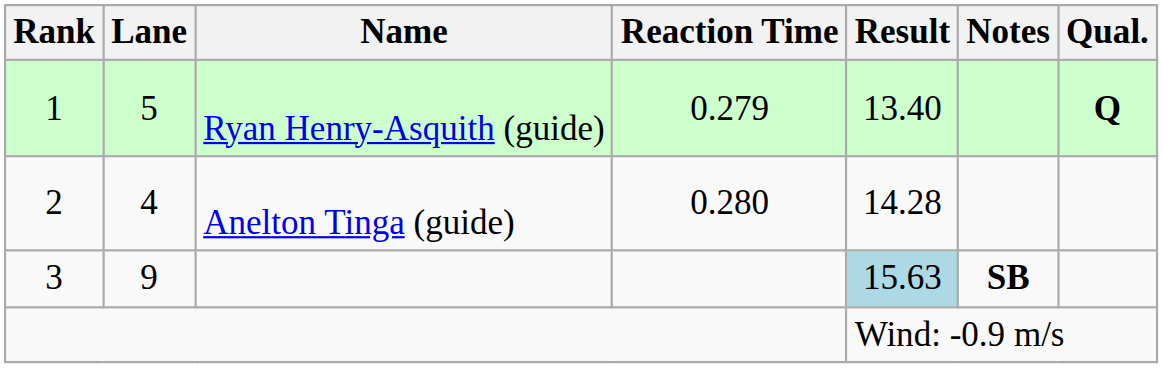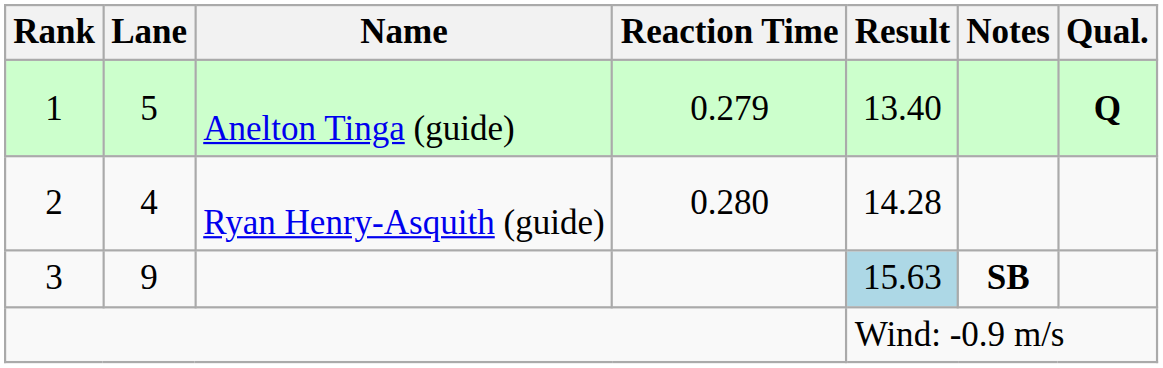 <table class="wikitable" style="text-align:center">
 <tr>
 <th>Rank</th>
 <th>Lane</th>
 <th>Name</th>
 <th>Reaction Time</th>
 <th>Result</th>
 <th>Notes</th>
 <th>Qual.</th>
 </tr>
 <tr bgcolor=ccffcc>
 <td>1</td>
 <td>5</td>
-<td align="left"><br><a href='#'>Ryan Henry-Asquith</a> (guide)</td>
+<td align="left"><br><a href='#'>Anelton Tinga</a> (guide)</td>
 <td>0.279</td>
 <td>13.40</td>
 <td></td>
 <td><strong>Q</strong></td>
 </tr>
 <tr>
 <td>2</td>
 <td>4</td>
-<td align="left"><br><a href='#'>Anelton Tinga</a> (guide)</td>
+<td align="left"><br><a href='#'>Ryan Henry-Asquith</a> (guide)</td>
 <td>0.280</td>
 <td>14.28</td>
 <td></td>
 <td></td>
 </tr>
 <tr>
 <td>3</td>
 <td>9</td>
 <td align="left"></td>
 <td></td>
 <td style="background: lightblue;">15.63</td>
 <td><strong>SB</strong></td>
 <td></td>
 </tr>
 <tr class="sortbottom">
 <td colspan=4></td>
 <td colspan="3" style="text-align:left;">Wind: -0.9 m/s</td>
 </tr>
 </table>
